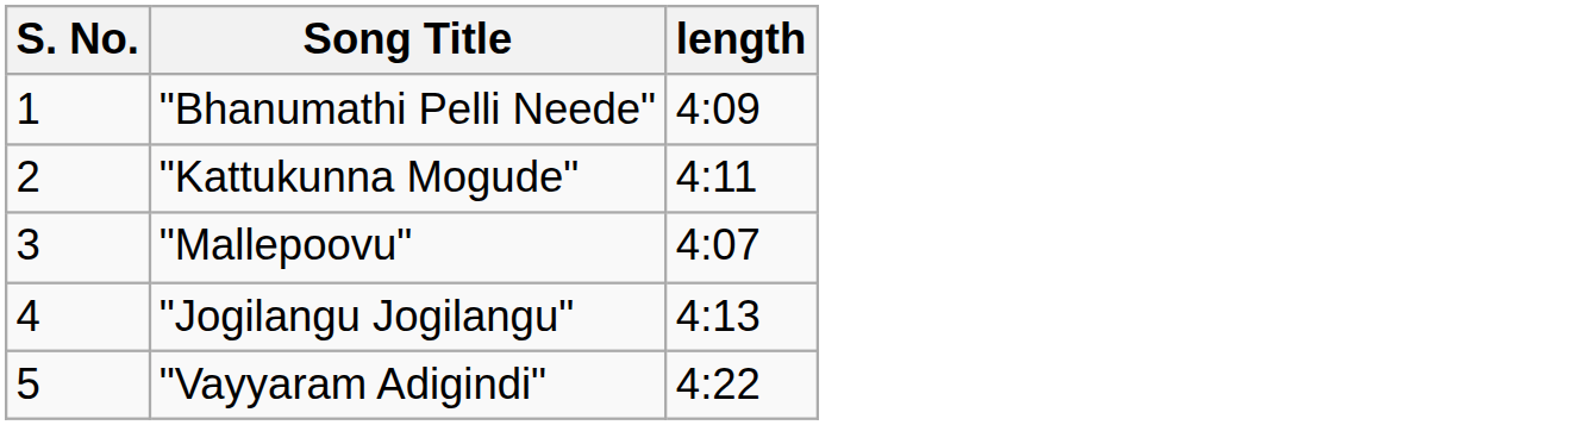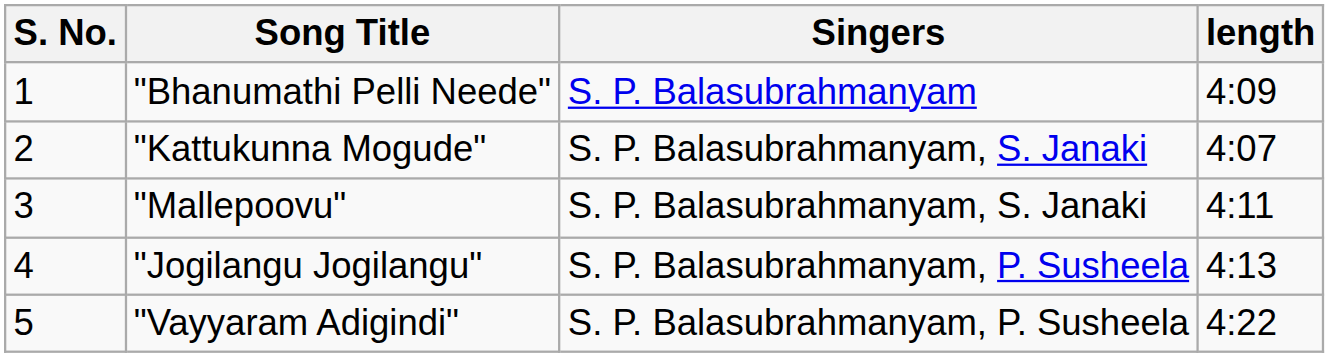 <table class="wikitable">
 <tr>
 <th>S. No.</th>
 <th>Song Title</th>
+<th>Singers</th>
 <th>length</th>
 </tr>
 <tr>
 <td>1</td>
 <td>"Bhanumathi Pelli Neede"</td>
+<td><a href='#'>S. P. Balasubrahmanyam</a></td>
 <td>4:09</td>
 </tr>
 <tr>
 <td>2</td>
 <td>"Kattukunna Mogude"</td>
-<td>4:11</td>
+<td>S. P. Balasubrahmanyam, <a href='#'>S. Janaki</a></td>
+<td>4:07</td>
 </tr>
 <tr>
 <td>3</td>
 <td>"Mallepoovu"</td>
-<td>4:07</td>
+<td>S. P. Balasubrahmanyam, S. Janaki</td>
+<td>4:11</td>
 </tr>
 <tr>
 <td>4</td>
 <td>"Jogilangu Jogilangu"</td>
+<td>S. P. Balasubrahmanyam, <a href='#'>P. Susheela</a></td>
 <td>4:13</td>
 </tr>
 <tr>
 <td>5</td>
 <td>"Vayyaram Adigindi"</td>
+<td>S. P. Balasubrahmanyam, P. Susheela</td>
 <td>4:22</td>
 </tr>
 </table>
